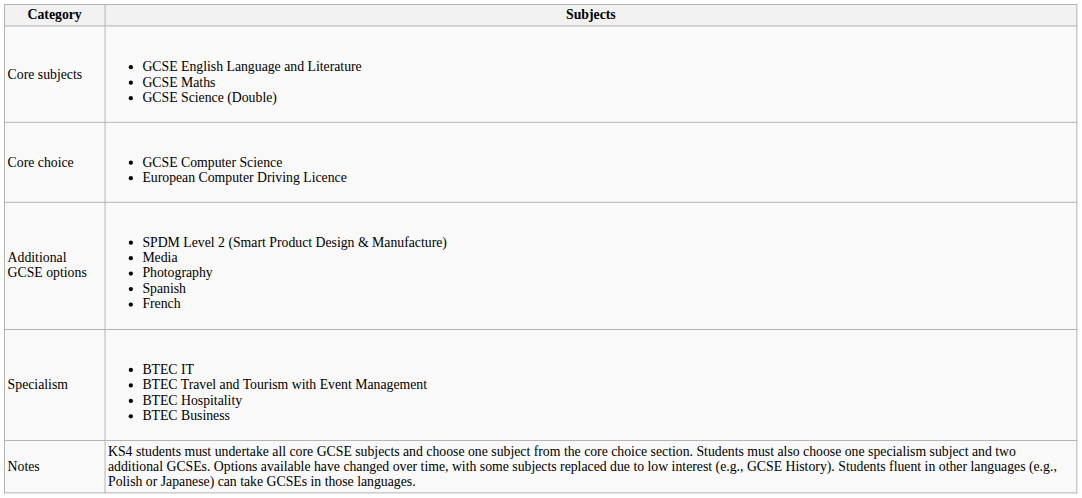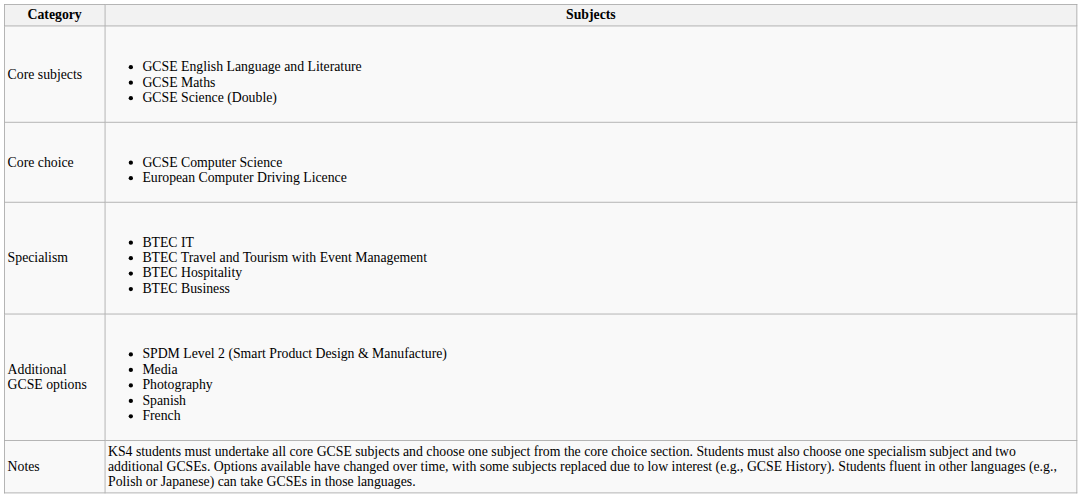 <table class="wikitable">
 <tr>
 <th>Category</th>
 <th>Subjects</th>
 </tr>
 <tr>
 <td>Core subjects</td>
 <td><br><ul><li>GCSE English Language and Literature</li><li>GCSE Maths</li><li>GCSE Science (Double)</li></ul></td>
 </tr>
 <tr>
 <td>Core choice</td>
 <td><br><ul><li>GCSE Computer Science</li><li>European Computer Driving Licence</li></ul></td>
 </tr>
 <tr>
+<td>Specialism</td>
+<td><br><ul><li>BTEC IT</li><li>BTEC Travel and Tourism with Event Management</li><li>BTEC Hospitality</li><li>BTEC Business</li></ul></td>
+</tr>
+<tr>
 <td>Additional GCSE options</td>
 <td><br><ul><li>SPDM Level 2 (Smart Product Design & Manufacture)</li><li>Media</li><li>Photography</li><li>Spanish</li><li>French</li></ul></td>
-</tr>
-<tr>
-<td>Specialism</td>
-<td><br><ul><li>BTEC IT</li><li>BTEC Travel and Tourism with Event Management</li><li>BTEC Hospitality</li><li>BTEC Business</li></ul></td>
 </tr>
 <tr>
 <td>Notes</td>
 <td>KS4 students must undertake all core GCSE subjects and choose one subject from the core choice section.  Students must also choose one specialism subject and two additional GCSEs.  Options available have changed over time, with some subjects replaced due to low interest (e.g., GCSE History).  Students fluent in other languages (e.g., Polish or Japanese) can take GCSEs in those languages.</td>
 </tr>
 </table>
